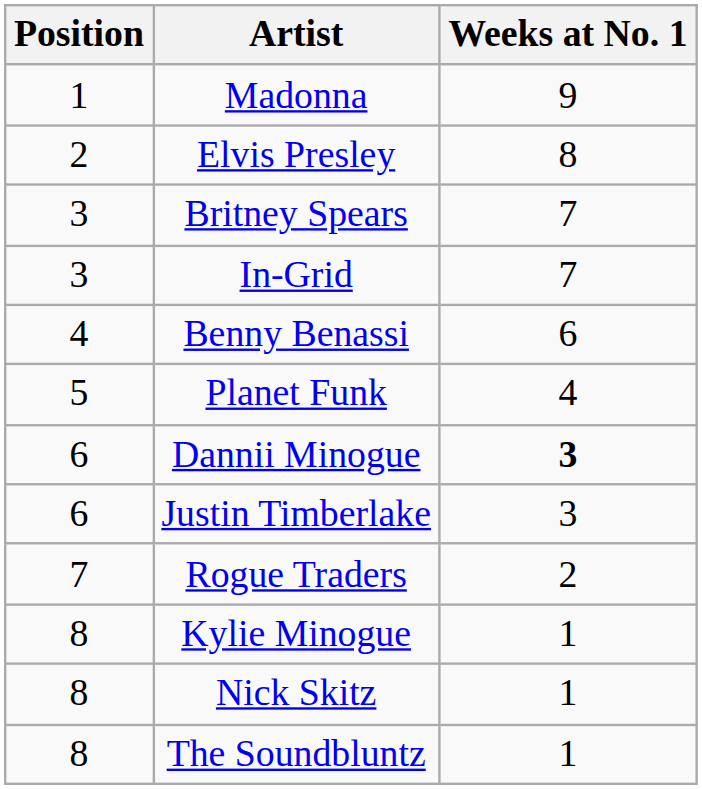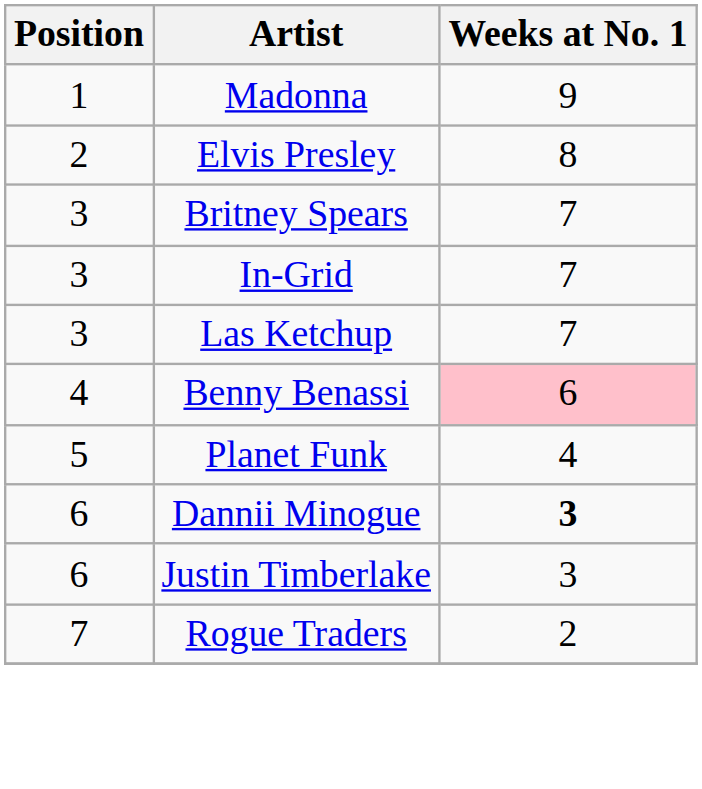 <table class="wikitable">
 <tr>
 <th style="text-align: center;">Position</th>
 <th style="text-align: center;">Artist</th>
 <th style="text-align: center;">Weeks at No. 1</th>
 </tr>
 <tr>
 <td style="text-align: center;">1</td>
 <td style="text-align: center;"><a href='#'>Madonna</a></td>
 <td style="text-align: center;">9</td>
 </tr>
 <tr>
 <td style="text-align: center;">2</td>
 <td style="text-align: center;"><a href='#'>Elvis Presley</a></td>
 <td style="text-align: center;">8</td>
 </tr>
 <tr>
 <td style="text-align: center;">3</td>
 <td style="text-align: center;"><a href='#'>Britney Spears</a></td>
 <td style="text-align: center;">7</td>
 </tr>
 <tr>
 <td style="text-align: center;">3</td>
 <td style="text-align: center;"><a href='#'>In-Grid</a></td>
 <td style="text-align: center;">7</td>
 </tr>
 <tr>
+<td style="text-align: center;">3</td>
+<td style="text-align: center;"><a href='#'>Las Ketchup</a></td>
+<td style="text-align: center;">7</td>
+</tr>
+<tr>
 <td style="text-align: center;">4</td>
 <td style="text-align: center;"><a href='#'>Benny Benassi</a></td>
-<td style="text-align: center;">6</td>
+<td style="background: pink; text-align: center;">6</td>
 </tr>
 <tr>
 <td style="text-align: center;">5</td>
 <td style="text-align: center;"><a href='#'>Planet Funk</a></td>
 <td style="text-align: center;">4</td>
 </tr>
 <tr>
 <td style="text-align: center;">6</td>
 <td style="text-align: center;"><a href='#'>Dannii Minogue</a></td>
 <td style="text-align: center;"><strong>3</strong></td>
 </tr>
 <tr>
 <td style="text-align: center;">6</td>
 <td style="text-align: center;"><a href='#'>Justin Timberlake</a></td>
 <td style="text-align: center;">3</td>
 </tr>
 <tr>
 <td style="text-align: center;">7</td>
 <td style="text-align: center;"><a href='#'>Rogue Traders</a></td>
 <td style="text-align: center;">2</td>
 </tr>
 <tr>
-<td style="text-align: center;">8</td>
-<td style="text-align: center;"><a href='#'>Kylie Minogue</a></td>
-<td style="text-align: center;">1</td>
-</tr>
-<tr>
-<td style="text-align: center;">8</td>
-<td style="text-align: center;"><a href='#'>Nick Skitz</a></td>
-<td style="text-align: center;">1</td>
-</tr>
-<tr>
-<td style="text-align: center;">8</td>
-<td style="text-align: center;"><a href='#'>The Soundbluntz</a></td>
-<td style="text-align: center;">1</td>
-</tr>
-<tr>
 </tr>
 </table>
